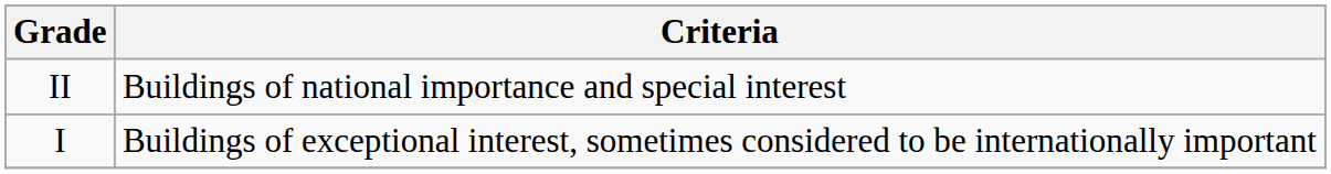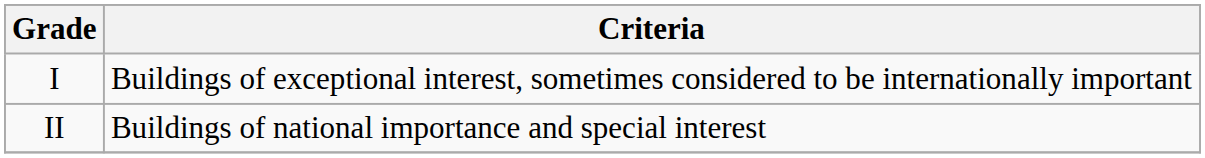 <table class="wikitable" border="1">
 <tr>
 <th>Grade</th>
 <th>Criteria</th>
 </tr>
 <tr>
+<td align="center" >I</td>
+<td>Buildings of exceptional interest, sometimes considered to be internationally important</td>
+</tr>
+<tr>
 <td align="center" >II</td>
 <td>Buildings of national importance and special interest</td>
 </tr>
 <tr>
-<td align="center" >I</td>
-<td>Buildings of exceptional interest, sometimes considered to be internationally important</td>
-</tr>
-<tr>
 </tr>
 </table>
